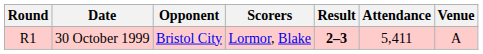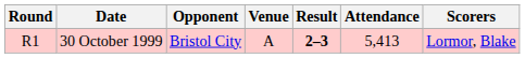 <table class= "wikitable " style="font-size:100%; text-align:center">
 <tr>
 <th>Round</th>
 <th>Date</th>
 <th>Opponent</th>
-<th>Scorers</th>
+<th>Venue</th>
 <th>Result</th>
 <th>Attendance</th>
-<th>Venue</th>
+<th>Scorers</th>
 </tr>
 <tr style="background: #FFCCCC;">
 <td>R1</td>
 <td>30 October 1999</td>
 <td><a href='#'>Bristol City</a></td>
+<td>A</td>
+<td><strong>2–3</strong></td>
+<td>5,413</td>
 <td><a href='#'>Lormor</a>, <a href='#'>Blake</a></td>
-<td><strong>2–3</strong></td>
-<td>5,411</td>
-<td>A</td>
 </tr>
 </table>
